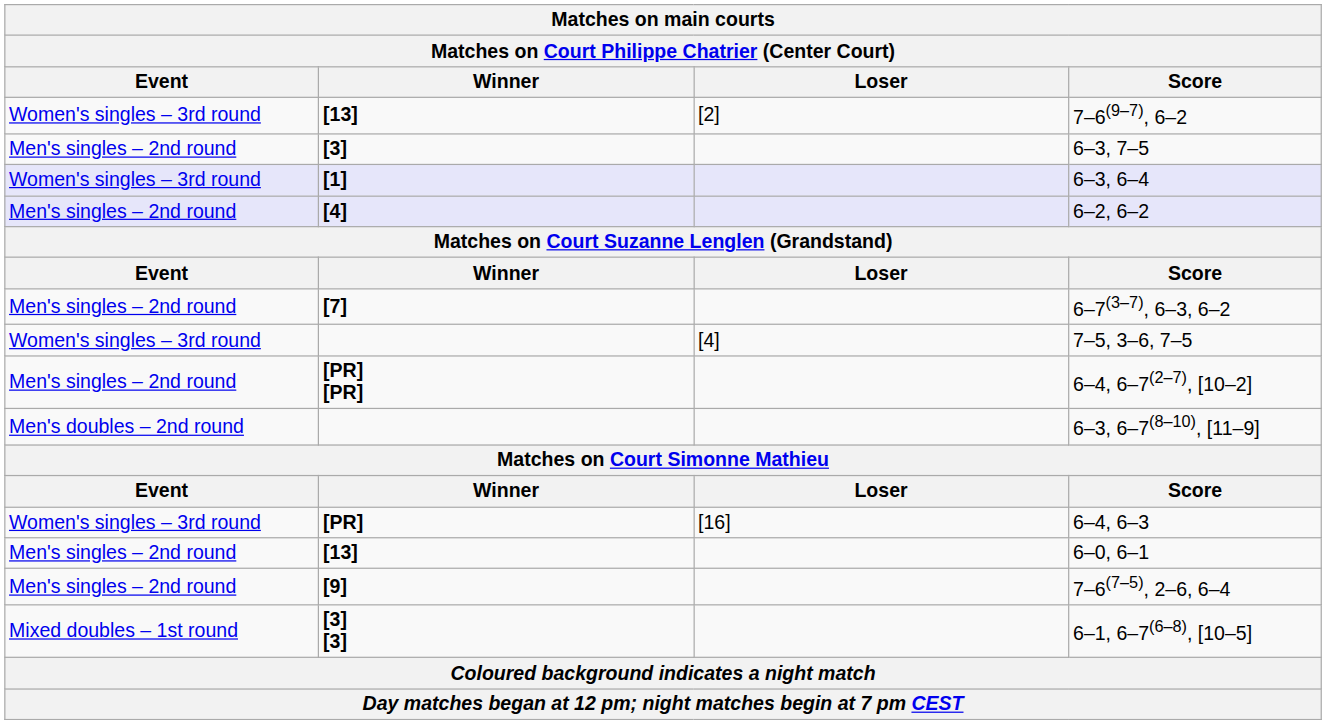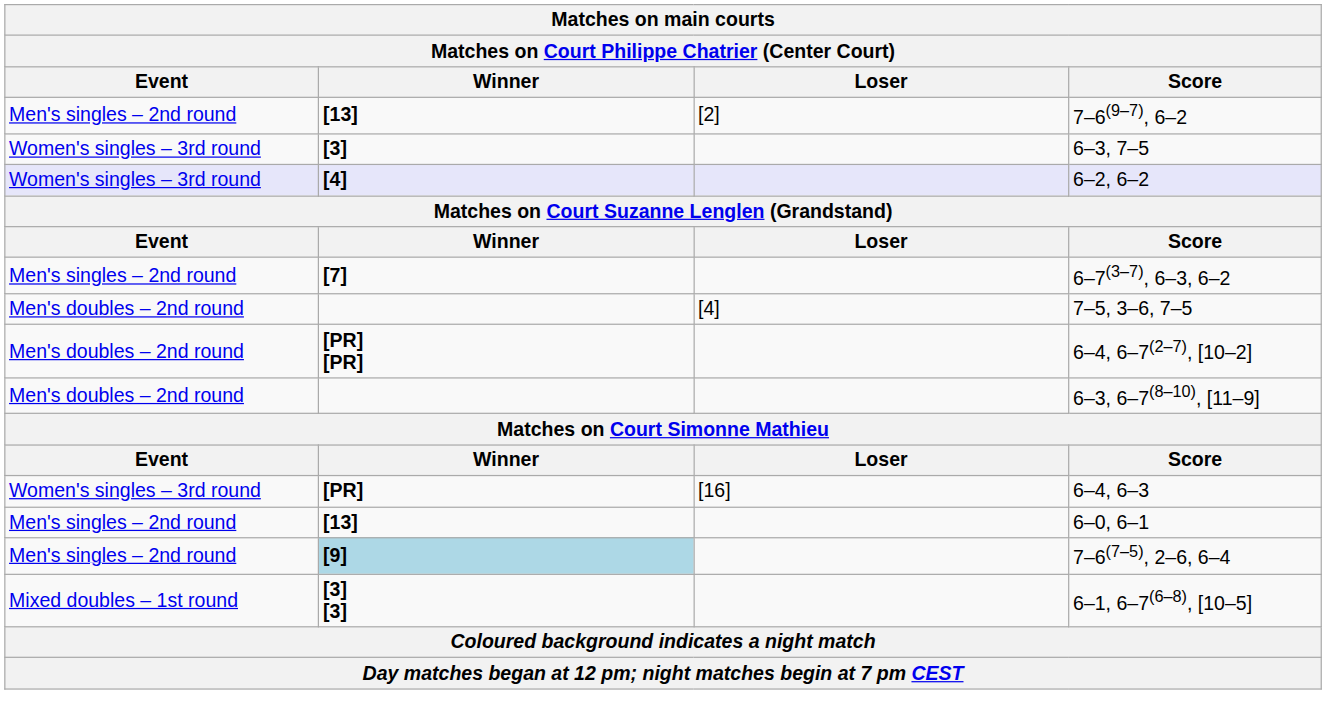 <table class="wikitable nowrap" style="margin:auto;">
 <tr>
 <th colspan="4" style="white-space:nowrap">Matches on main courts</th>
 </tr>
 <tr>
 <th colspan="4">Matches on <a href='#'>Court Philippe Chatrier</a> (Center Court)</th>
 </tr>
 <tr>
 <th width=250>Event</th>
 <th width=300>Winner</th>
 <th width=300>Loser</th>
 <th width=200>Score</th>
 </tr>
 <tr>
-<td><a href='#'>Women's singles – 3rd round</a></td>
+<td><a href='#'>Men's singles – 2nd round</a></td>
 <td><strong> [13]</strong></td>
 <td> [2]</td>
 <td>7–6<sup>(9–7)</sup>, 6–2</td>
 </tr>
 <tr>
-<td><a href='#'>Men's singles – 2nd round</a></td>
+<td><a href='#'>Women's singles – 3rd round</a></td>
 <td><strong> [3]</strong></td>
 <td></td>
 <td>6–3, 7–5</td>
 </tr>
 <tr style="background:lavender">
 <td><a href='#'>Women's singles – 3rd round</a></td>
-<td><strong> [1]</strong></td>
-<td></td>
-<td>6–3, 6–4</td>
-</tr>
-<tr style="background:lavender">
-<td><a href='#'>Men's singles – 2nd round</a></td>
 <td><strong> [4]</strong></td>
 <td></td>
 <td>6–2, 6–2</td>
 </tr>
 <tr>
 <th colspan="4">Matches on <a href='#'>Court Suzanne Lenglen</a> (Grandstand)</th>
 </tr>
 <tr>
 <th width=250>Event</th>
 <th width=300>Winner</th>
 <th width=300>Loser</th>
 <th width=200>Score</th>
 </tr>
 <tr>
 <td><a href='#'>Men's singles – 2nd round</a></td>
 <td><strong> [7]</strong></td>
 <td></td>
 <td>6–7<sup>(3–7)</sup>, 6–3, 6–2</td>
 </tr>
 <tr>
-<td><a href='#'>Women's singles – 3rd round</a></td>
+<td><a href='#'>Men's doubles – 2nd round</a></td>
 <td><strong></strong></td>
 <td> [4]</td>
 <td>7–5, 3–6, 7–5</td>
 </tr>
 <tr>
-<td><a href='#'>Men's singles – 2nd round</a></td>
+<td><a href='#'>Men's doubles – 2nd round</a></td>
 <td><strong> [PR]<br> [PR]</strong></td>
 <td><br></td>
 <td>6–4, 6–7<sup>(2–7)</sup>, [10–2]</td>
 </tr>
 <tr>
 <td><a href='#'>Men's doubles – 2nd round</a></td>
 <td><strong></strong></td>
 <td><br></td>
 <td>6–3, 6–7<sup>(8–10)</sup>, [11–9]</td>
 </tr>
 <tr>
 <th colspan="4">Matches on <a href='#'>Court Simonne Mathieu</a></th>
 </tr>
 <tr>
 <th width=250>Event</th>
 <th width=300>Winner</th>
 <th width=300>Loser</th>
 <th width=200>Score</th>
 </tr>
 <tr>
 <td><a href='#'>Women's singles – 3rd round</a></td>
 <td><strong> [PR]</strong></td>
 <td> [16]</td>
 <td>6–4, 6–3</td>
 </tr>
 <tr>
 <td><a href='#'>Men's singles – 2nd round</a></td>
 <td><strong> [13]</strong></td>
 <td></td>
 <td>6–0, 6–1</td>
 </tr>
 <tr>
 <td><a href='#'>Men's singles – 2nd round</a></td>
-<td><strong> [9]</strong></td>
+<td style="background: lightblue;"><strong> [9]</strong></td>
 <td></td>
 <td>7–6<sup>(7–5)</sup>, 2–6, 6–4</td>
 </tr>
 <tr>
 <td><a href='#'>Mixed doubles – 1st round</a></td>
 <td><strong> [3]</strong><br><strong> [3]</strong></td>
 <td><br></td>
 <td>6–1, 6–7<sup>(6–8)</sup>, [10–5]</td>
 </tr>
 <tr>
 <th colspan="4"><em>Coloured background indicates a night match</em></th>
 </tr>
 <tr>
 <th colspan="4"><em>Day matches began at 12 pm; night matches begin at 7 pm <a href='#'>CEST</a></em></th>
 </tr>
 </table>
